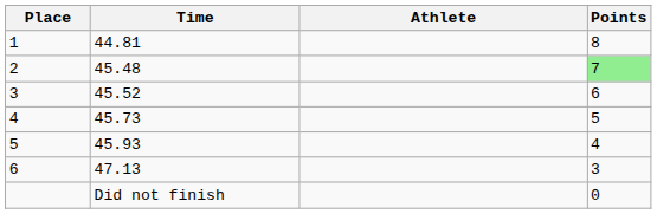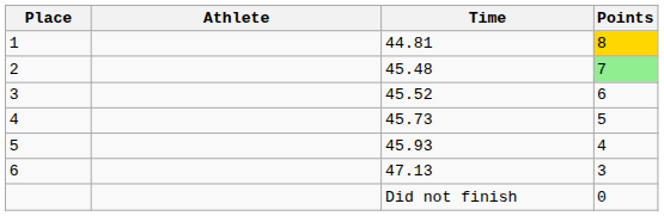 <table class=wikitable>
 <tr>
 <th style="width:5em">Place</th>
+<th style="width:18em">Athlete</th>
 <th style="width:13em">Time</th>
-<th style="width:18em">Athlete</th>
 <th>Points</th>
 </tr>
 <tr>
 <td>1</td>
+<td></td>
 <td>44.81</td>
-<td></td>
-<td>8</td>
+<td style="background: gold;">8</td>
 </tr>
 <tr>
 <td>2</td>
+<td></td>
 <td>45.48</td>
-<td></td>
 <td style="background: lightgreen;">7</td>
 </tr>
 <tr>
 <td>3</td>
+<td></td>
 <td>45.52</td>
-<td></td>
 <td>6</td>
 </tr>
 <tr>
 <td>4</td>
+<td></td>
 <td>45.73</td>
-<td></td>
 <td>5</td>
 </tr>
 <tr>
 <td>5</td>
+<td></td>
 <td>45.93</td>
-<td></td>
 <td>4</td>
 </tr>
 <tr>
 <td>6</td>
+<td></td>
 <td>47.13</td>
-<td></td>
 <td>3</td>
 </tr>
 <tr>
 <td></td>
+<td></td>
 <td>Did not finish</td>
-<td></td>
 <td>0</td>
 </tr>
 </table>
